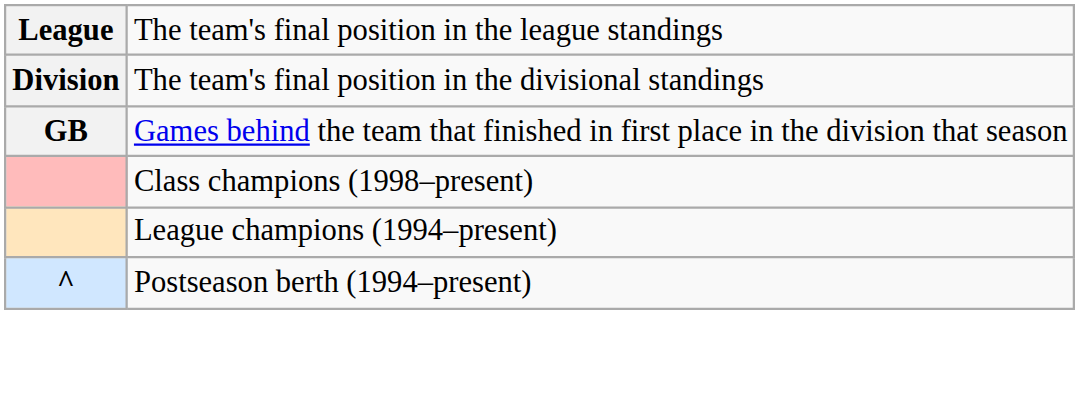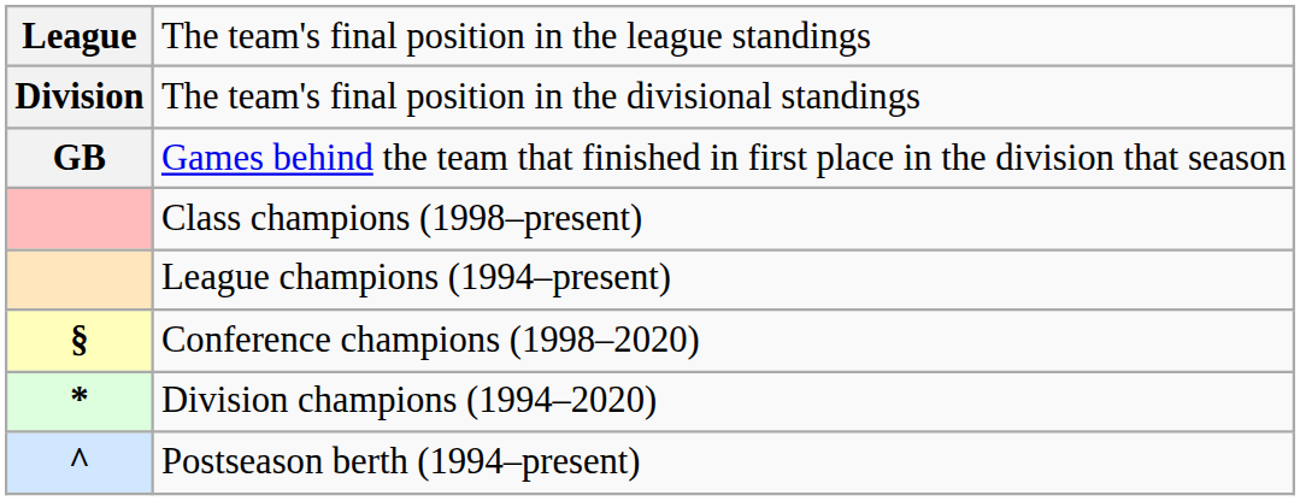 <table class="wikitable plainrowheaders" style="font-size:85%">
 <tr>
 <th scope="row" style="text-align:center"><strong>League</strong></th>
 <td>The team's final position in the league standings</td>
 </tr>
 <tr>
 <th scope="row" style="text-align:center"><strong>Division</strong></th>
 <td>The team's final position in the divisional standings</td>
 </tr>
 <tr>
 <th scope="row" style="text-align:center"><strong>GB</strong></th>
 <td><a href='#'>Games behind</a> the team that finished in first place in the division that season</td>
 </tr>
 <tr>
 <th scope="row" style="text-align:center; background-color:#FFBBBB"></th>
 <td>Class champions (1998–present)</td>
 </tr>
 <tr>
 <th scope="row" style="text-align:center; background-color:#FFE6BD"></th>
 <td>League champions (1994–present)</td>
 </tr>
 <tr>
+<th scope="row" style="text-align:center; background-color:#FFFFBB">§</th>
+<td>Conference champions (1998–2020)</td>
+</tr>
+<tr>
+<th scope="row" style="text-align:center; background-color:#DDFFDD">*</th>
+<td>Division champions (1994–2020)</td>
+</tr>
+<tr>
 <th scope="row" style="text-align:center; background-color:#D0E7FF">^</th>
 <td>Postseason berth (1994–present)</td>
 </tr>
 </table>
